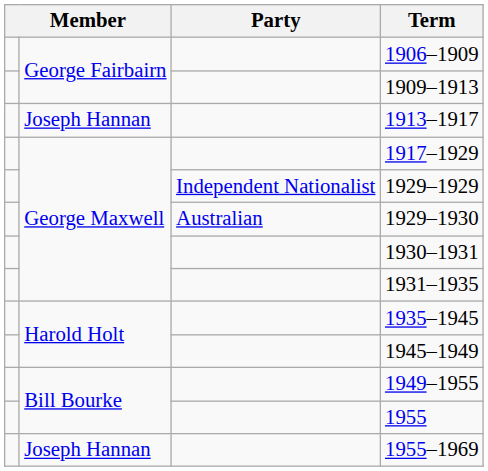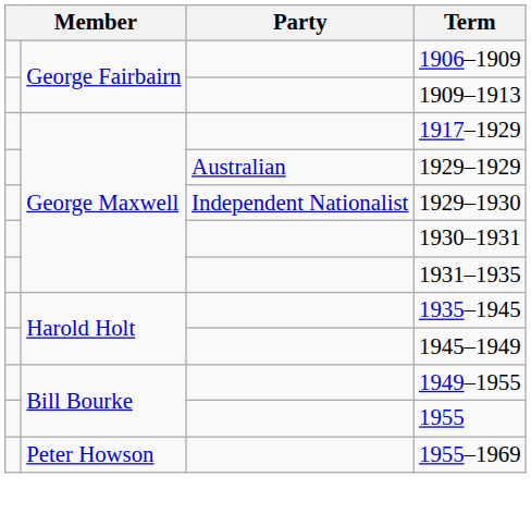 <table class="wikitable">
 <tr>
 <th colspan="2">Member</th>
 <th>Party</th>
 <th>Term</th>
 </tr>
 <tr>
 <td> </td>
 <td rowspan="2"><a href='#'>George Fairbairn</a></td>
 <td></td>
 <td><a href='#'>1906</a>–1909</td>
 </tr>
 <tr>
 <td> </td>
 <td></td>
 <td>1909–1913</td>
 </tr>
 <tr>
 <td> </td>
-<td><a href='#'>Joseph Hannan</a></td>
-<td></td>
-<td><a href='#'>1913</a>–1917</td>
-</tr>
-<tr>
-<td> </td>
 <td rowspan="5"><a href='#'>George Maxwell</a></td>
 <td></td>
 <td><a href='#'>1917</a>–1929</td>
 </tr>
 <tr>
 <td> </td>
-<td><a href='#'>Independent Nationalist</a></td>
+<td><a href='#'>Australian</a></td>
 <td>1929–1929</td>
 </tr>
 <tr>
 <td> </td>
-<td><a href='#'>Australian</a></td>
+<td><a href='#'>Independent Nationalist</a></td>
 <td>1929–1930</td>
 </tr>
 <tr>
 <td> </td>
 <td></td>
 <td>1930–1931</td>
 </tr>
 <tr>
 <td> </td>
 <td></td>
 <td>1931–1935</td>
 </tr>
 <tr>
 <td> </td>
 <td rowspan="2"><a href='#'>Harold Holt</a></td>
 <td></td>
 <td><a href='#'>1935</a>–1945</td>
 </tr>
 <tr>
 <td> </td>
 <td></td>
 <td>1945–1949</td>
 </tr>
 <tr>
 <td> </td>
 <td rowspan="2"><a href='#'>Bill Bourke</a></td>
 <td></td>
 <td><a href='#'>1949</a>–1955</td>
 </tr>
 <tr>
 <td> </td>
 <td></td>
 <td><a href='#'>1955</a></td>
 </tr>
 <tr>
 <td> </td>
-<td><a href='#'>Joseph Hannan</a></td>
+<td><a href='#'>Peter Howson</a></td>
 <td></td>
 <td><a href='#'>1955</a>–1969</td>
 </tr>
 </table>
